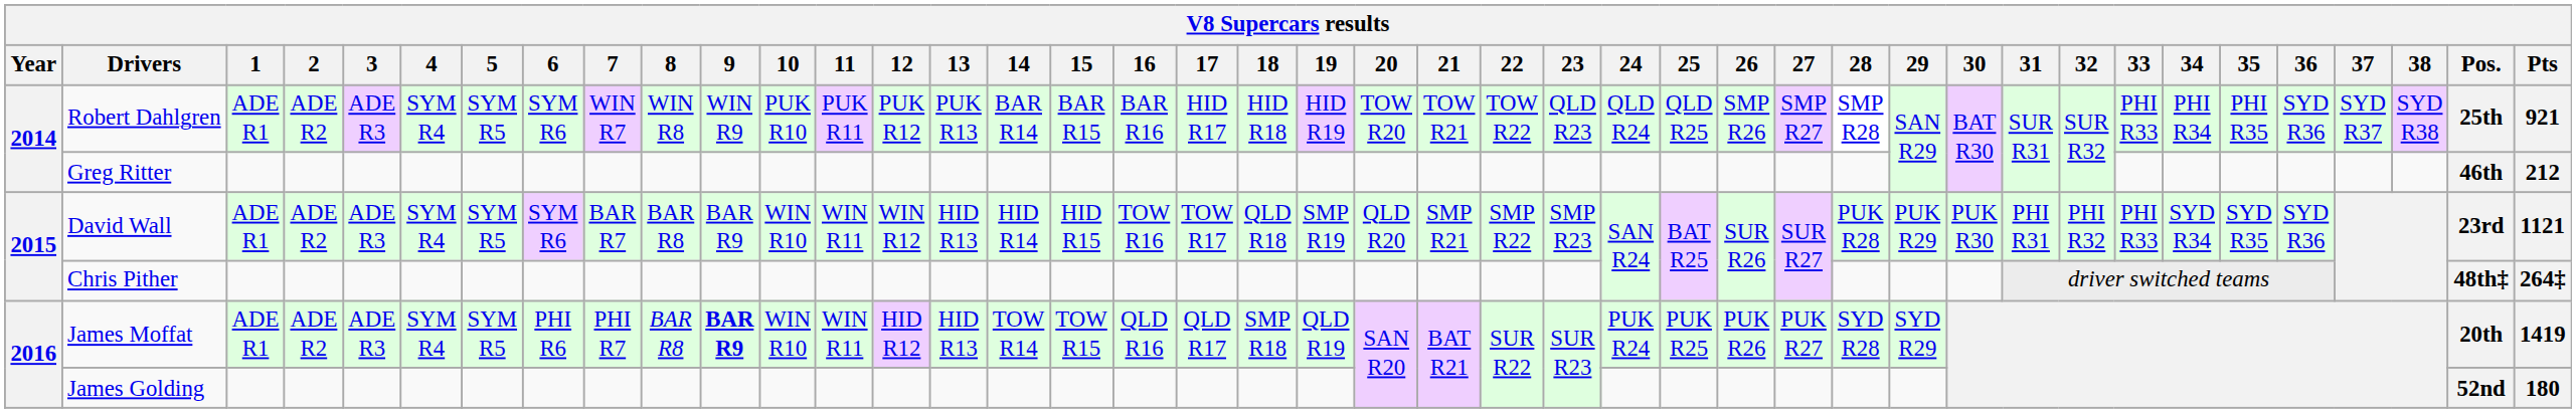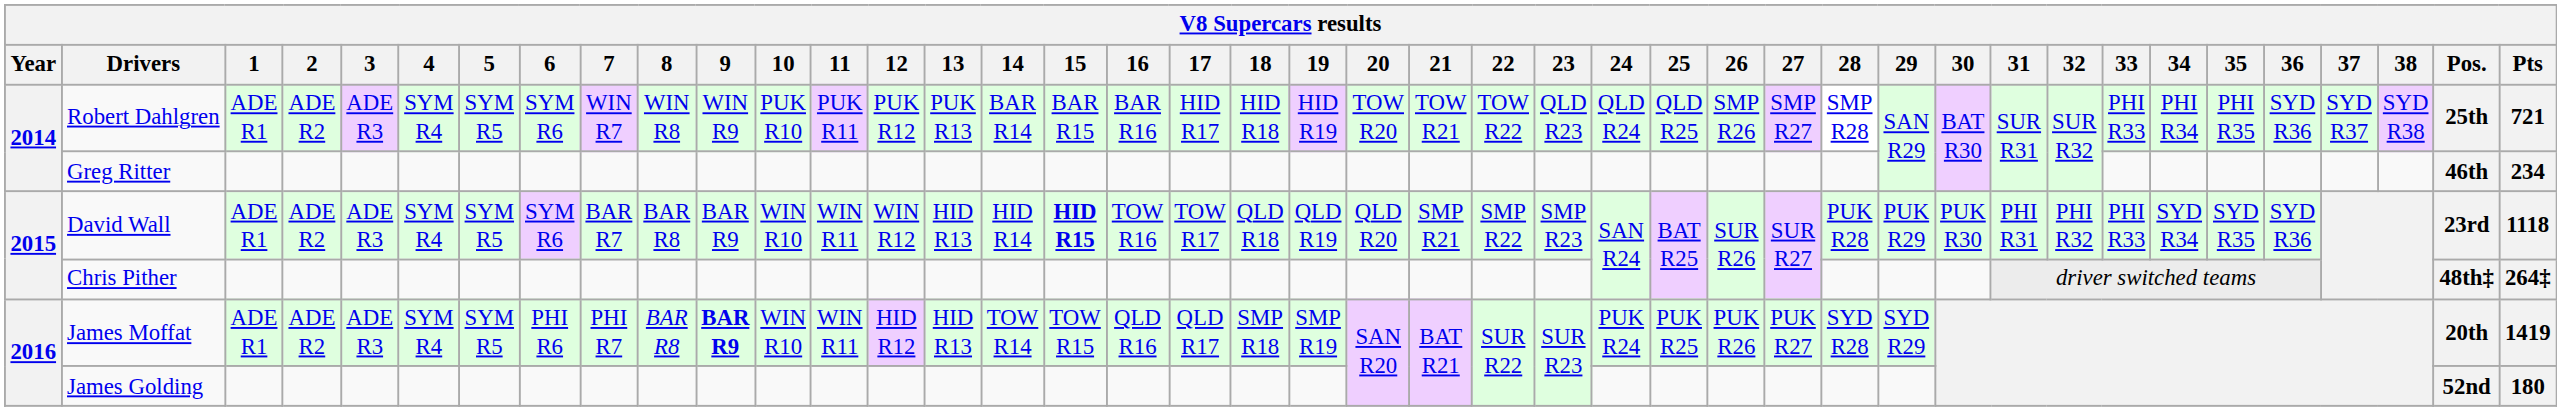 <table class="wikitable" style="text-align:center; font-size:75%">
 <tr>
 <th colspan=42><a href='#'>V8 Supercars</a> results</th>
 </tr>
 <tr>
 <th>Year</th>
 <th>Drivers</th>
 <th>1</th>
 <th>2</th>
 <th>3</th>
 <th>4</th>
 <th>5</th>
 <th>6</th>
 <th>7</th>
 <th>8</th>
 <th>9</th>
 <th>10</th>
 <th>11</th>
 <th>12</th>
 <th>13</th>
 <th>14</th>
 <th>15</th>
 <th>16</th>
 <th>17</th>
 <th>18</th>
 <th>19</th>
 <th>20</th>
 <th>21</th>
 <th>22</th>
 <th>23</th>
 <th>24</th>
 <th>25</th>
 <th>26</th>
 <th>27</th>
 <th>28</th>
 <th>29</th>
 <th>30</th>
 <th>31</th>
 <th>32</th>
 <th>33</th>
 <th>34</th>
 <th>35</th>
 <th>36</th>
 <th>37</th>
 <th>38</th>
 <th>Pos.</th>
 <th>Pts</th>
 </tr>
 <tr>
 <th rowspan=2><a href='#'>2014</a></th>
 <td align=left nowrap> <a href='#'>Robert Dahlgren</a></td>
 <td style="background:#DFFFDF;"><a href='#'>ADE <br> R1</a><br></td>
 <td style="background:#DFFFDF;"><a href='#'>ADE <br> R2</a><br></td>
 <td style="background:#EFCFFF;"><a href='#'>ADE <br> R3</a><br></td>
 <td style="background:#DFFFDF;"><a href='#'>SYM <br> R4</a><br></td>
 <td style="background:#DFFFDF;"><a href='#'>SYM <br> R5</a><br></td>
 <td style="background:#DFFFDF;"><a href='#'>SYM <br> R6</a><br></td>
 <td style="background:#EFCFFF;"><a href='#'>WIN <br> R7</a><br></td>
 <td style="background:#DFFFDF;"><a href='#'>WIN <br> R8</a><br></td>
 <td style="background:#DFFFDF;"><a href='#'>WIN <br> R9</a><br></td>
 <td style="background:#DFFFDF;"><a href='#'>PUK <br> R10</a><br></td>
 <td style="background:#EFCFFF;"><a href='#'>PUK <br> R11</a><br></td>
 <td style="background:#DFFFDF;"><a href='#'>PUK <br> R12</a><br></td>
 <td style="background:#DFFFDF;"><a href='#'>PUK <br> R13</a><br></td>
 <td style="background:#DFFFDF;"><a href='#'>BAR <br> R14</a><br></td>
 <td style="background:#DFFFDF;"><a href='#'>BAR <br> R15</a><br></td>
 <td style="background:#DFFFDF;"><a href='#'>BAR <br> R16</a><br></td>
 <td style="background:#DFFFDF;"><a href='#'>HID <br> R17</a><br></td>
 <td style="background:#DFFFDF;"><a href='#'>HID <br> R18</a><br></td>
 <td style="background:#EFCFFF;"><a href='#'>HID <br> R19</a><br></td>
 <td style="background:#DFFFDF;"><a href='#'>TOW <br> R20</a><br></td>
 <td style="background:#DFFFDF;"><a href='#'>TOW <br> R21</a><br></td>
 <td style="background:#DFFFDF;"><a href='#'>TOW <br> R22</a><br></td>
 <td style="background:#DFFFDF;"><a href='#'>QLD <br> R23</a><br></td>
 <td style="background:#DFFFDF;"><a href='#'>QLD <br> R24</a><br></td>
 <td style="background:#DFFFDF;"><a href='#'>QLD <br> R25</a><br></td>
 <td style="background:#DFFFDF;"><a href='#'>SMP <br> R26</a><br></td>
 <td style="background:#EFCFFF;"><a href='#'>SMP <br> R27</a><br></td>
 <td style="background:#FFFFFF;"><a href='#'>SMP <br> R28</a><br></td>
 <td rowspan=2 style="background:#DFFFDF;"><a href='#'>SAN <br> R29</a><br></td>
 <td rowspan=2 style="background:#EFCFFF;"><a href='#'>BAT <br> R30</a><br></td>
 <td rowspan=2 style="background:#DFFFDF;"><a href='#'>SUR <br> R31</a><br></td>
 <td rowspan=2 style="background:#DFFFDF;"><a href='#'>SUR <br> R32</a><br></td>
 <td style="background:#DFFFDF;"><a href='#'>PHI <br> R33</a><br></td>
 <td style="background:#DFFFDF;"><a href='#'>PHI <br> R34</a><br></td>
 <td style="background:#DFFFDF;"><a href='#'>PHI <br> R35</a><br></td>
 <td style="background:#DFFFDF;"><a href='#'>SYD <br> R36</a><br></td>
 <td style="background:#DFFFDF;"><a href='#'>SYD <br> R37</a><br></td>
 <td style="background:#EFCFFF;"><a href='#'>SYD <br> R38</a><br></td>
 <th>25th</th>
-<th>921</th>
+<th>721</th>
 </tr>
 <tr>
 <td align=left nowrap> <a href='#'>Greg Ritter</a></td>
 <td></td>
 <td></td>
 <td></td>
 <td></td>
 <td></td>
 <td></td>
 <td></td>
 <td></td>
 <td></td>
 <td></td>
 <td></td>
 <td></td>
 <td></td>
 <td></td>
 <td></td>
 <td></td>
 <td></td>
 <td></td>
 <td></td>
 <td></td>
 <td></td>
 <td></td>
 <td></td>
 <td></td>
 <td></td>
 <td></td>
 <td></td>
 <td></td>
 <td></td>
 <td></td>
 <td></td>
 <td></td>
 <td></td>
 <td></td>
 <th>46th</th>
-<th>212</th>
+<th>234</th>
 </tr>
 <tr>
 <th rowspan=2><a href='#'>2015</a></th>
 <td align=left nowrap> <a href='#'>David Wall</a></td>
 <td style="background: #dfffdf"><a href='#'>ADE<br>R1</a><br></td>
 <td style="background: #dfffdf"><a href='#'>ADE<br>R2</a><br></td>
 <td style="background: #dfffdf"><a href='#'>ADE<br>R3</a><br></td>
 <td style="background: #dfffdf"><a href='#'>SYM<br>R4</a><br></td>
 <td style="background: #dfffdf"><a href='#'>SYM<br>R5</a><br></td>
 <td style="background: #efcfff"><a href='#'>SYM<br>R6</a><br></td>
 <td style="background: #dfffdf"><a href='#'>BAR<br>R7</a><br></td>
 <td style="background: #dfffdf"><a href='#'>BAR<br>R8</a><br></td>
 <td style="background: #dfffdf"><a href='#'>BAR<br>R9</a><br></td>
 <td style="background: #dfffdf"><a href='#'>WIN<br>R10</a><br></td>
 <td style="background: #dfffdf"><a href='#'>WIN<br>R11</a><br></td>
 <td style="background: #dfffdf"><a href='#'>WIN<br>R12</a><br></td>
 <td style="background: #dfffdf"><a href='#'>HID<br>R13</a><br></td>
 <td style="background: #dfffdf"><a href='#'>HID<br>R14</a><br></td>
-<td style="background: #dfffdf"><a href='#'>HID<br>R15</a><br></td>
+<td style="background: #dfffdf"><strong><a href='#'>HID<br>R15</a><br></strong></td>
 <td style="background: #dfffdf"><a href='#'>TOW<br>R16</a><br></td>
 <td style="background: #dfffdf"><a href='#'>TOW<br>R17</a><br></td>
 <td style="background: #dfffdf"><a href='#'>QLD<br>R18</a><br></td>
-<td style="background: #dfffdf"><a href='#'>SMP<br>R19</a><br></td>
+<td style="background: #dfffdf"><a href='#'>QLD<br>R19</a><br></td>
 <td style="background: #dfffdf"><a href='#'>QLD<br>R20</a><br></td>
 <td style="background: #dfffdf"><a href='#'>SMP<br>R21</a><br></td>
 <td style="background: #dfffdf"><a href='#'>SMP<br>R22</a><br></td>
 <td style="background: #dfffdf"><a href='#'>SMP<br>R23</a><br></td>
 <td rowspan=2 style="background: #dfffdf"><a href='#'>SAN<br>R24</a><br></td>
 <td rowspan=2 style="background: #efcfff"><a href='#'>BAT<br>R25</a><br></td>
 <td rowspan=2 style="background: #dfffdf"><a href='#'>SUR<br>R26</a><br></td>
 <td rowspan=2 style="background: #efcfff"><a href='#'>SUR<br>R27</a><br></td>
 <td style="background: #dfffdf"><a href='#'>PUK<br>R28</a><br></td>
 <td style="background: #dfffdf"><a href='#'>PUK<br>R29</a><br></td>
 <td style="background: #dfffdf"><a href='#'>PUK<br>R30</a><br></td>
 <td style="background: #dfffdf"><a href='#'>PHI<br>R31</a><br></td>
 <td style="background: #dfffdf"><a href='#'>PHI<br>R32</a><br></td>
 <td style="background: #dfffdf"><a href='#'>PHI<br>R33</a><br></td>
 <td style="background: #dfffdf"><a href='#'>SYD<br>R34</a><br></td>
 <td style="background: #dfffdf"><a href='#'>SYD<br>R35</a><br></td>
 <td style="background: #dfffdf"><a href='#'>SYD<br>R36</a><br></td>
 <th colspan=2 rowspan=2></th>
 <th>23rd</th>
-<th>1121</th>
+<th>1118</th>
 </tr>
 <tr>
 <td align=left nowrap> <a href='#'>Chris Pither</a></td>
 <td></td>
 <td></td>
 <td></td>
 <td></td>
 <td></td>
 <td></td>
 <td></td>
 <td></td>
 <td></td>
 <td></td>
 <td></td>
 <td></td>
 <td></td>
 <td></td>
 <td></td>
 <td></td>
 <td></td>
 <td></td>
 <td></td>
 <td></td>
 <td></td>
 <td></td>
 <td></td>
 <td></td>
 <td></td>
 <td></td>
 <td colspan=6 style="background:#ececec;"><em>driver switched teams</em></td>
 <th>48th‡</th>
 <th>264‡</th>
 </tr>
 <tr>
 <th rowspan=2><a href='#'>2016</a></th>
 <td align=left nowrap> <a href='#'>James Moffat</a></td>
 <td style="background: #dfffdf"><a href='#'>ADE<br>R1</a><br></td>
 <td style="background: #dfffdf"><a href='#'>ADE<br>R2</a><br></td>
 <td style="background: #dfffdf"><a href='#'>ADE<br>R3</a><br></td>
 <td style="background: #dfffdf"><a href='#'>SYM<br>R4</a><br></td>
 <td style="background: #dfffdf"><a href='#'>SYM<br>R5</a><br></td>
 <td style="background: #dfffdf"><a href='#'>PHI<br>R6</a><br></td>
 <td style="background: #dfffdf"><a href='#'>PHI<br>R7</a><br></td>
 <td style="background: #dfffdf"><em><a href='#'>BAR<br>R8</a><br></em></td>
 <td style="background: #dfffdf"><strong><a href='#'>BAR<br>R9</a><br></strong></td>
 <td style="background: #dfffdf"><a href='#'>WIN<br>R10</a><br></td>
 <td style="background: #dfffdf"><a href='#'>WIN<br>R11</a><br></td>
 <td style="background: #efcfff"><a href='#'>HID<br>R12</a><br></td>
 <td style="background: #dfffdf"><a href='#'>HID<br>R13</a><br></td>
 <td style="background: #dfffdf"><a href='#'>TOW<br>R14</a><br></td>
 <td style="background: #dfffdf"><a href='#'>TOW<br>R15</a><br></td>
 <td style="background: #dfffdf"><a href='#'>QLD<br>R16</a><br></td>
 <td style="background: #dfffdf"><a href='#'>QLD<br>R17</a><br></td>
 <td style="background: #dfffdf"><a href='#'>SMP<br>R18</a><br></td>
-<td style="background: #dfffdf"><a href='#'>QLD<br>R19</a><br></td>
+<td style="background: #dfffdf"><a href='#'>SMP<br>R19</a><br></td>
 <td rowspan=2 style="background: #efcfff"><a href='#'>SAN<br>R20</a><br></td>
 <td rowspan=2 style="background: #efcfff"><a href='#'>BAT<br>R21</a><br></td>
 <td rowspan=2 style="background: #dfffdf"><a href='#'>SUR<br>R22</a><br></td>
 <td rowspan=2 style="background: #dfffdf"><a href='#'>SUR<br>R23</a><br></td>
 <td style="background: #dfffdf"><a href='#'>PUK<br>R24</a><br></td>
 <td style="background: #dfffdf"><a href='#'>PUK<br>R25</a><br></td>
 <td style="background: #dfffdf"><a href='#'>PUK<br>R26</a><br></td>
 <td style="background: #dfffdf"><a href='#'>PUK<br>R27</a><br></td>
 <td style="background: #dfffdf"><a href='#'>SYD<br>R28</a><br></td>
 <td style="background: #dfffdf"><a href='#'>SYD<br>R29</a><br></td>
 <th colspan=9 rowspan=2></th>
 <th>20th</th>
 <th>1419</th>
 </tr>
 <tr>
 <td align=left nowrap> <a href='#'>James Golding</a></td>
 <td></td>
 <td></td>
 <td></td>
 <td></td>
 <td></td>
 <td></td>
 <td></td>
 <td></td>
 <td></td>
 <td></td>
 <td></td>
 <td></td>
 <td></td>
 <td></td>
 <td></td>
 <td></td>
 <td></td>
 <td></td>
 <td></td>
 <td></td>
 <td></td>
 <td></td>
 <td></td>
 <td></td>
 <td></td>
 <th>52nd</th>
 <th>180</th>
 </tr>
 </table>
